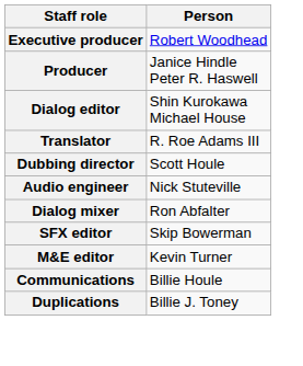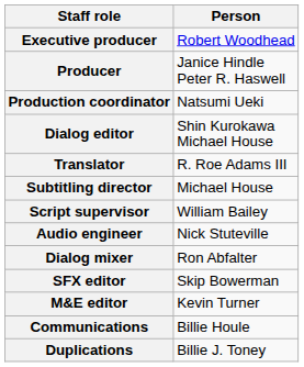 <table class="wikitable mw-collapsible">
 <tr>
 <th>Staff role</th>
 <th>Person</th>
 </tr>
 <tr>
 <th>Executive producer</th>
 <td><a href='#'>Robert Woodhead</a></td>
 </tr>
 <tr>
 <th>Producer</th>
 <td>Janice Hindle<br>Peter R. Haswell</td>
 </tr>
 <tr>
+<th>Production coordinator</th>
+<td>Natsumi Ueki</td>
+</tr>
+<tr>
 <th>Dialog editor</th>
 <td>Shin Kurokawa<br>Michael House</td>
 </tr>
 <tr>
 <th>Translator</th>
 <td>R. Roe Adams III</td>
 </tr>
 <tr>
-<th>Dubbing director</th>
-<td>Scott Houle</td>
+<th>Subtitling director</th>
+<td>Michael House</td>
+</tr>
+<tr>
+<th>Script supervisor</th>
+<td>William Bailey</td>
 </tr>
 <tr>
 <th>Audio engineer</th>
 <td>Nick Stuteville</td>
 </tr>
 <tr>
 <th>Dialog mixer</th>
 <td>Ron Abfalter</td>
 </tr>
 <tr>
 <th>SFX editor</th>
 <td>Skip Bowerman</td>
 </tr>
 <tr>
 <th>M&E editor</th>
 <td>Kevin Turner</td>
 </tr>
 <tr>
 <th>Communications</th>
 <td>Billie Houle</td>
 </tr>
 <tr>
 <th>Duplications</th>
 <td>Billie J. Toney</td>
 </tr>
 </table>
